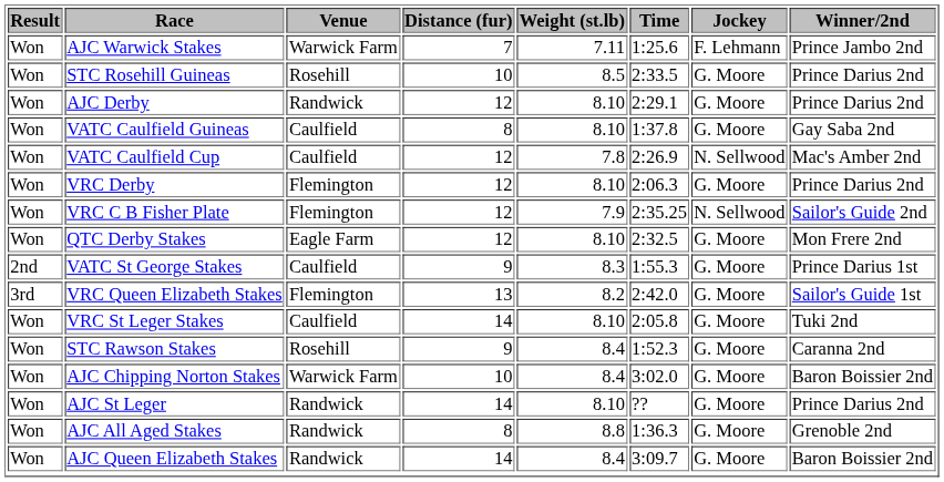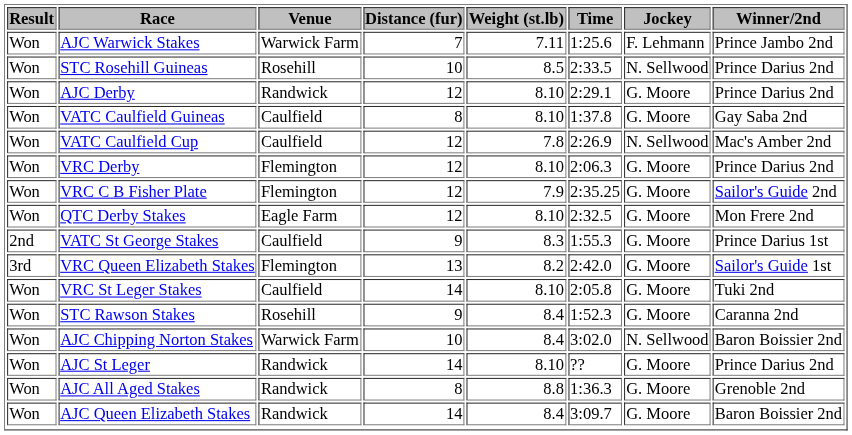 <table border="1">
 <tr style="background:silver; color:black">
 <th>Result</th>
 <th>Race</th>
 <th>Venue</th>
 <th>Distance (fur)</th>
 <th>Weight (st.lb)</th>
 <th>Time</th>
 <th>Jockey</th>
 <th>Winner/2nd</th>
 </tr>
 <tr>
 <td>Won</td>
 <td><a href='#'>AJC Warwick Stakes</a></td>
 <td>Warwick Farm</td>
 <td align="right">7</td>
 <td align="right">7.11</td>
 <td>1:25.6</td>
 <td>F. Lehmann</td>
 <td>Prince Jambo 2nd</td>
 </tr>
 <tr>
 <td>Won</td>
 <td><a href='#'>STC Rosehill Guineas</a></td>
 <td>Rosehill</td>
 <td align="right">10</td>
 <td align="right">8.5</td>
 <td>2:33.5</td>
-<td>G. Moore</td>
+<td>N. Sellwood</td>
 <td>Prince Darius 2nd</td>
 </tr>
 <tr>
 <td>Won</td>
 <td><a href='#'>AJC Derby</a></td>
 <td>Randwick</td>
 <td align="right">12</td>
 <td align="right">8.10</td>
 <td>2:29.1</td>
 <td>G. Moore</td>
 <td>Prince Darius 2nd</td>
 </tr>
 <tr>
 <td>Won</td>
 <td><a href='#'>VATC Caulfield Guineas</a></td>
 <td>Caulfield</td>
 <td align="right">8</td>
 <td align="right">8.10</td>
 <td>1:37.8</td>
 <td>G. Moore</td>
 <td>Gay Saba 2nd</td>
 </tr>
 <tr>
 <td>Won</td>
 <td><a href='#'>VATC Caulfield Cup</a></td>
 <td>Caulfield</td>
 <td align="right">12</td>
 <td align="right">7.8</td>
 <td>2:26.9</td>
 <td>N. Sellwood</td>
 <td>Mac's Amber 2nd</td>
 </tr>
 <tr>
 <td>Won</td>
 <td><a href='#'>VRC Derby</a></td>
 <td>Flemington</td>
 <td align="right">12</td>
 <td align="right">8.10</td>
 <td>2:06.3</td>
 <td>G. Moore</td>
 <td>Prince Darius 2nd</td>
 </tr>
 <tr>
 <td>Won</td>
 <td><a href='#'>VRC C B Fisher Plate</a></td>
 <td>Flemington</td>
 <td align="right">12</td>
 <td align="right">7.9</td>
 <td>2:35.25</td>
-<td>N. Sellwood</td>
+<td>G. Moore</td>
 <td><a href='#'>Sailor's Guide</a> 2nd</td>
 </tr>
 <tr>
 <td>Won</td>
 <td><a href='#'>QTC Derby Stakes</a></td>
 <td>Eagle Farm</td>
 <td align="right">12</td>
 <td align="right">8.10</td>
 <td>2:32.5</td>
 <td>G. Moore</td>
 <td>Mon Frere 2nd</td>
 </tr>
 <tr>
 <td>2nd</td>
 <td><a href='#'>VATC St George Stakes</a></td>
 <td>Caulfield</td>
 <td align="right">9</td>
 <td align="right">8.3</td>
 <td>1:55.3</td>
 <td>G. Moore</td>
 <td>Prince Darius 1st</td>
 </tr>
 <tr>
 <td>3rd</td>
 <td><a href='#'>VRC Queen Elizabeth Stakes</a></td>
 <td>Flemington</td>
 <td align="right">13</td>
 <td align="right">8.2</td>
 <td>2:42.0</td>
 <td>G. Moore</td>
 <td><a href='#'>Sailor's Guide</a> 1st</td>
 </tr>
 <tr>
 <td>Won</td>
 <td><a href='#'>VRC St Leger Stakes</a></td>
 <td>Caulfield</td>
 <td align="right">14</td>
 <td align="right">8.10</td>
 <td>2:05.8</td>
 <td>G. Moore</td>
 <td>Tuki 2nd</td>
 </tr>
 <tr>
 <td>Won</td>
 <td><a href='#'>STC Rawson Stakes</a></td>
 <td>Rosehill</td>
 <td align="right">9</td>
 <td align="right">8.4</td>
 <td>1:52.3</td>
 <td>G. Moore</td>
 <td>Caranna 2nd</td>
 </tr>
 <tr>
 <td>Won</td>
 <td><a href='#'>AJC Chipping Norton Stakes</a></td>
 <td>Warwick Farm</td>
 <td align="right">10</td>
 <td align="right">8.4</td>
 <td>3:02.0</td>
-<td>G. Moore</td>
+<td>N. Sellwood</td>
 <td>Baron Boissier 2nd</td>
 </tr>
 <tr>
 <td>Won</td>
 <td><a href='#'>AJC St Leger</a></td>
 <td>Randwick</td>
 <td align="right">14</td>
 <td align="right">8.10</td>
 <td>??</td>
 <td>G. Moore</td>
 <td>Prince Darius 2nd</td>
 </tr>
 <tr>
 <td>Won</td>
 <td><a href='#'>AJC All Aged Stakes</a></td>
 <td>Randwick</td>
 <td align="right">8</td>
 <td align="right">8.8</td>
 <td>1:36.3</td>
 <td>G. Moore</td>
 <td>Grenoble 2nd</td>
 </tr>
 <tr>
 <td>Won</td>
 <td><a href='#'>AJC Queen Elizabeth Stakes</a></td>
 <td>Randwick</td>
 <td align="right">14</td>
 <td align="right">8.4</td>
 <td>3:09.7</td>
 <td>G. Moore</td>
 <td>Baron Boissier 2nd</td>
 </tr>
 <tr>
 </tr>
 </table>
